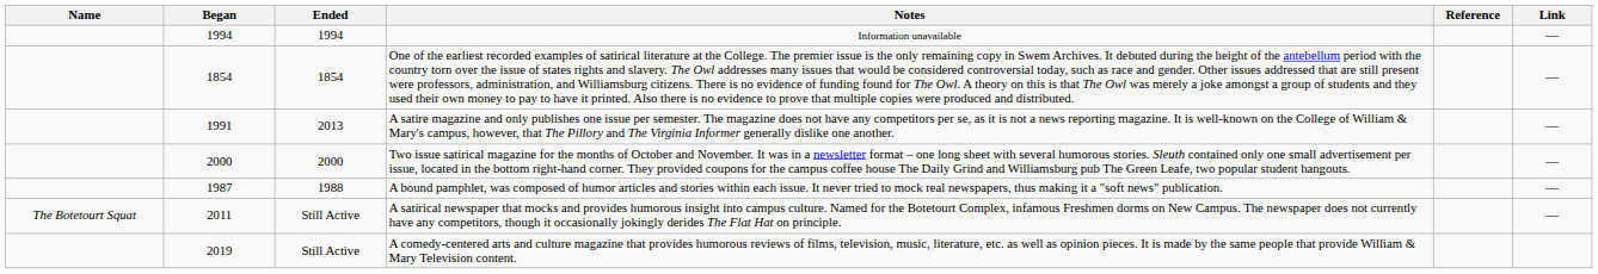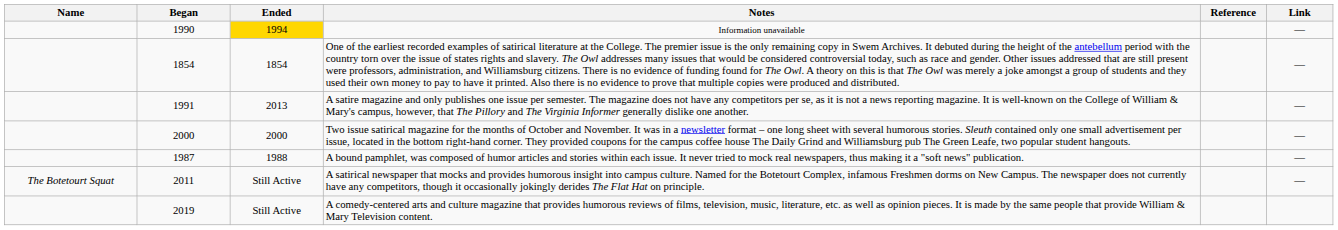 <table class="wikitable sortable" style="width:100%">
 <tr>
 <th style="width:10%;">Name</th>
 <th style="width:7%;">Began</th>
 <th style="width:7%;">Ended</th>
 <th style="width:66%;" class="unsortable">Notes</th>
 <th style="width:5%;" class="unsortable">Reference</th>
 <th style="width:5%;" class="unsortable">Link</th>
 </tr>
 <tr>
 <td style="text-align:center;"><em></em></td>
-<td style="text-align:center;">1994</td>
-<td style="text-align:center;">1994</td>
+<td style="text-align:center;">1990</td>
+<td style="background: gold; text-align:center;">1994</td>
 <td style="text-align:center;"><small>Information unavailable</small></td>
 <td style="text-align:center;"></td>
 <td style="text-align:center;">—</td>
 </tr>
 <tr>
 <td style="text-align:center;"><em></em></td>
 <td style="text-align:center;">1854</td>
 <td style="text-align:center;">1854</td>
 <td>One of the earliest recorded examples of satirical literature at the College. The premier issue is the only remaining copy in Swem Archives. It debuted during the height of the <a href='#'>antebellum</a> period with the country torn over the issue of states rights and slavery. <em>The Owl</em> addresses many issues that would be considered controversial today, such as race and gender. Other issues addressed that are still present were professors, administration, and Williamsburg citizens. There is no evidence of funding found for <em>The Owl</em>. A theory on this is that <em>The Owl</em> was merely a joke amongst a group of students and they used their own money to pay to have it printed. Also there is no evidence to prove that multiple copies were produced and distributed.</td>
 <td style="text-align:center;"></td>
 <td style="text-align:center;">—</td>
 </tr>
 <tr>
 <td style="text-align:center;"><em></em></td>
 <td style="text-align:center;">1991</td>
 <td style="text-align:center;">2013</td>
 <td>A satire magazine and only publishes one issue per semester. The magazine does not have any competitors per se, as it is not a news reporting magazine. It is well-known on the College of William & Mary's campus, however, that <em>The Pillory</em> and <em>The Virginia Informer</em> generally dislike one another.</td>
 <td style="text-align:center;"></td>
 <td style="text-align:center;">—</td>
 </tr>
 <tr>
 <td style="text-align:center;"><em></em></td>
 <td style="text-align:center;">2000</td>
 <td style="text-align:center;">2000</td>
 <td>Two issue satirical magazine for the months of October and November. It was in a <a href='#'>newsletter</a> format – one long sheet with several humorous stories. <em>Sleuth</em> contained only one small advertisement per issue, located in the bottom right-hand corner. They provided coupons for the campus coffee house The Daily Grind and Williamsburg pub The Green Leafe, two popular student hangouts.</td>
 <td style="text-align:center;"></td>
 <td style="text-align:center;">—</td>
 </tr>
 <tr>
 <td style="text-align:center;"><em></em></td>
 <td style="text-align:center;">1987</td>
 <td style="text-align:center;">1988</td>
 <td>A bound pamphlet, was composed of humor articles and stories within each issue. It never tried to mock real newspapers, thus making it a "soft news" publication.</td>
 <td style="text-align:center;"></td>
 <td style="text-align:center;">—</td>
 </tr>
 <tr>
 <td style="text-align:center;"><em>The Botetourt Squat</em></td>
 <td style="text-align:center;">2011</td>
 <td style="text-align:center;">Still Active</td>
 <td>A satirical newspaper that mocks and provides humorous insight into campus culture. Named for the Botetourt Complex, infamous Freshmen dorms on New Campus.  The newspaper does not currently have any competitors, though it occasionally jokingly derides <em>The Flat Hat</em> on principle.</td>
 <td style="text-align:center;"></td>
 <td style="text-align:center;">—</td>
 </tr>
 <tr>
 <td style="text-align:center;"><em></em></td>
 <td style="text-align:center;">2019</td>
 <td style="text-align:center;">Still Active</td>
 <td>A comedy-centered arts and culture magazine that provides humorous reviews of films, television, music, literature, etc. as well as opinion pieces. It is made by the same people that provide William & Mary Television content.</td>
 <td style="text-align:center;"></td>
 <td style="text-align:center;"></td>
 </tr>
 </table>
